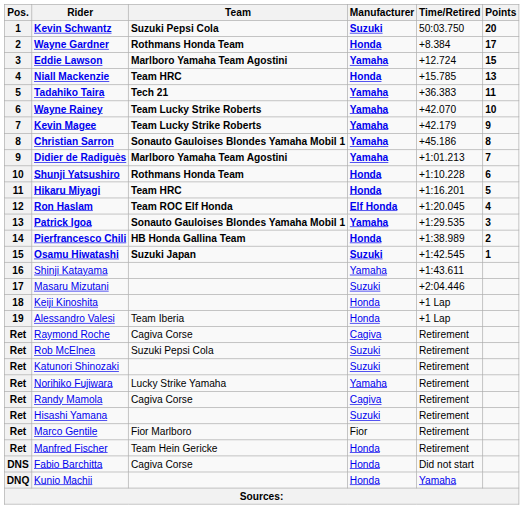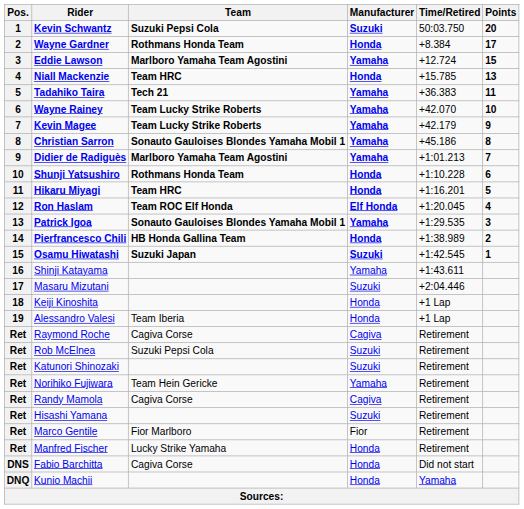 <table class="wikitable" style="font-size: 95%;">
 <tr>
 <th>Pos.</th>
 <th>Rider</th>
 <th>Team</th>
 <th>Manufacturer</th>
 <th>Time/Retired</th>
 <th>Points</th>
 </tr>
 <tr>
 <th>1</th>
 <td> <strong><a href='#'>Kevin Schwantz</a></strong></td>
 <td><strong>Suzuki Pepsi Cola</strong></td>
 <td><strong><a href='#'>Suzuki</a></strong></td>
 <td>50:03.750</td>
 <td><strong>20</strong></td>
 </tr>
 <tr>
 <th>2</th>
 <td> <strong><a href='#'>Wayne Gardner</a></strong></td>
 <td><strong>Rothmans Honda Team</strong></td>
 <td><strong><a href='#'>Honda</a></strong></td>
 <td>+8.384</td>
 <td><strong>17</strong></td>
 </tr>
 <tr>
 <th>3</th>
 <td> <strong><a href='#'>Eddie Lawson</a></strong></td>
 <td><strong>Marlboro Yamaha Team Agostini</strong></td>
 <td><strong><a href='#'>Yamaha</a></strong></td>
 <td>+12.724</td>
 <td><strong>15</strong></td>
 </tr>
 <tr>
 <th>4</th>
 <td> <strong><a href='#'>Niall Mackenzie</a></strong></td>
 <td><strong>Team HRC</strong></td>
 <td><strong><a href='#'>Honda</a></strong></td>
 <td>+15.785</td>
 <td><strong>13</strong></td>
 </tr>
 <tr>
 <th>5</th>
 <td> <strong><a href='#'>Tadahiko Taira</a></strong></td>
 <td><strong>Tech 21</strong></td>
 <td><strong><a href='#'>Yamaha</a></strong></td>
 <td>+36.383</td>
 <td><strong>11</strong></td>
 </tr>
 <tr>
 <th>6</th>
 <td> <strong><a href='#'>Wayne Rainey</a></strong></td>
 <td><strong>Team Lucky Strike Roberts</strong></td>
 <td><strong><a href='#'>Yamaha</a></strong></td>
 <td>+42.070</td>
 <td><strong>10</strong></td>
 </tr>
 <tr>
 <th>7</th>
 <td> <strong><a href='#'>Kevin Magee</a></strong></td>
 <td><strong>Team Lucky Strike Roberts</strong></td>
 <td><strong><a href='#'>Yamaha</a></strong></td>
 <td>+42.179</td>
 <td><strong>9</strong></td>
 </tr>
 <tr>
 <th>8</th>
 <td> <strong><a href='#'>Christian Sarron</a></strong></td>
 <td><strong>Sonauto Gauloises Blondes Yamaha Mobil 1</strong></td>
 <td><strong><a href='#'>Yamaha</a></strong></td>
 <td>+45.186</td>
 <td><strong>8</strong></td>
 </tr>
 <tr>
 <th>9</th>
 <td> <strong><a href='#'>Didier de Radiguès</a></strong></td>
 <td><strong>Marlboro Yamaha Team Agostini</strong></td>
 <td><strong><a href='#'>Yamaha</a></strong></td>
 <td>+1:01.213</td>
 <td><strong>7</strong></td>
 </tr>
 <tr>
 <th>10</th>
 <td> <strong><a href='#'>Shunji Yatsushiro</a></strong></td>
 <td><strong>Rothmans Honda Team</strong></td>
 <td><strong><a href='#'>Honda</a></strong></td>
 <td>+1:10.228</td>
 <td><strong>6</strong></td>
 </tr>
 <tr>
 <th>11</th>
 <td> <strong><a href='#'>Hikaru Miyagi</a></strong></td>
 <td><strong>Team HRC</strong></td>
 <td><strong><a href='#'>Honda</a></strong></td>
 <td>+1:16.201</td>
 <td><strong>5</strong></td>
 </tr>
 <tr>
 <th>12</th>
 <td> <strong><a href='#'>Ron Haslam</a></strong></td>
 <td><strong>Team ROC Elf Honda</strong></td>
 <td><strong><a href='#'>Elf Honda</a></strong></td>
 <td>+1:20.045</td>
 <td><strong>4</strong></td>
 </tr>
 <tr>
 <th>13</th>
 <td> <strong><a href='#'>Patrick Igoa</a></strong></td>
 <td><strong>Sonauto Gauloises Blondes Yamaha Mobil 1</strong></td>
 <td><strong><a href='#'>Yamaha</a></strong></td>
 <td>+1:29.535</td>
 <td><strong>3</strong></td>
 </tr>
 <tr>
 <th>14</th>
 <td> <strong><a href='#'>Pierfrancesco Chili</a></strong></td>
 <td><strong>HB Honda Gallina Team</strong></td>
 <td><strong><a href='#'>Honda</a></strong></td>
 <td>+1:38.989</td>
 <td><strong>2</strong></td>
 </tr>
 <tr>
 <th>15</th>
 <td> <strong><a href='#'>Osamu Hiwatashi</a></strong></td>
 <td><strong>Suzuki Japan</strong></td>
 <td><strong><a href='#'>Suzuki</a></strong></td>
 <td>+1:42.545</td>
 <td><strong>1</strong></td>
 </tr>
 <tr>
 <th>16</th>
 <td> <a href='#'>Shinji Katayama</a></td>
 <td></td>
 <td><a href='#'>Yamaha</a></td>
 <td>+1:43.611</td>
 <td></td>
 </tr>
 <tr>
 <th>17</th>
 <td> <a href='#'>Masaru Mizutani</a></td>
 <td></td>
 <td><a href='#'>Suzuki</a></td>
 <td>+2:04.446</td>
 <td></td>
 </tr>
 <tr>
 <th>18</th>
 <td> <a href='#'>Keiji Kinoshita</a></td>
 <td></td>
 <td><a href='#'>Honda</a></td>
 <td>+1 Lap</td>
 <td></td>
 </tr>
 <tr>
 <th>19</th>
 <td> <a href='#'>Alessandro Valesi</a></td>
 <td>Team Iberia</td>
 <td><a href='#'>Honda</a></td>
 <td>+1 Lap</td>
 <td></td>
 </tr>
 <tr>
 <th>Ret</th>
 <td> <a href='#'>Raymond Roche</a></td>
 <td>Cagiva Corse</td>
 <td><a href='#'>Cagiva</a></td>
 <td>Retirement</td>
 <td></td>
 </tr>
 <tr>
 <th>Ret</th>
 <td> <a href='#'>Rob McElnea</a></td>
 <td>Suzuki Pepsi Cola</td>
 <td><a href='#'>Suzuki</a></td>
 <td>Retirement</td>
 <td></td>
 </tr>
 <tr>
 <th>Ret</th>
 <td> <a href='#'>Katunori Shinozaki</a></td>
 <td></td>
 <td><a href='#'>Suzuki</a></td>
 <td>Retirement</td>
 <td></td>
 </tr>
 <tr>
 <th>Ret</th>
 <td> <a href='#'>Norihiko Fujiwara</a></td>
-<td>Lucky Strike Yamaha</td>
+<td>Team Hein Gericke</td>
 <td><a href='#'>Yamaha</a></td>
 <td>Retirement</td>
 <td></td>
 </tr>
 <tr>
 <th>Ret</th>
 <td> <a href='#'>Randy Mamola</a></td>
 <td>Cagiva Corse</td>
 <td><a href='#'>Cagiva</a></td>
 <td>Retirement</td>
 <td></td>
 </tr>
 <tr>
 <th>Ret</th>
 <td> <a href='#'>Hisashi Yamana</a></td>
 <td></td>
 <td><a href='#'>Suzuki</a></td>
 <td>Retirement</td>
 <td></td>
 </tr>
 <tr>
 <th>Ret</th>
 <td> <a href='#'>Marco Gentile</a></td>
 <td>Fior Marlboro</td>
 <td>Fior</td>
 <td>Retirement</td>
 <td></td>
 </tr>
 <tr>
 <th>Ret</th>
 <td> <a href='#'>Manfred Fischer</a></td>
-<td>Team Hein Gericke</td>
+<td>Lucky Strike Yamaha</td>
 <td><a href='#'>Honda</a></td>
 <td>Retirement</td>
 <td></td>
 </tr>
 <tr>
 <th>DNS</th>
 <td> <a href='#'>Fabio Barchitta</a></td>
 <td>Cagiva Corse</td>
 <td><a href='#'>Honda</a></td>
 <td>Did not start</td>
 <td></td>
 </tr>
 <tr>
 <th>DNQ</th>
 <td> <a href='#'>Kunio Machii</a></td>
 <td></td>
 <td><a href='#'>Honda</a></td>
 <td><a href='#'>Yamaha</a></td>
 <td></td>
 </tr>
 <tr>
 <th colspan=8>Sources: </th>
 </tr>
 </table>
